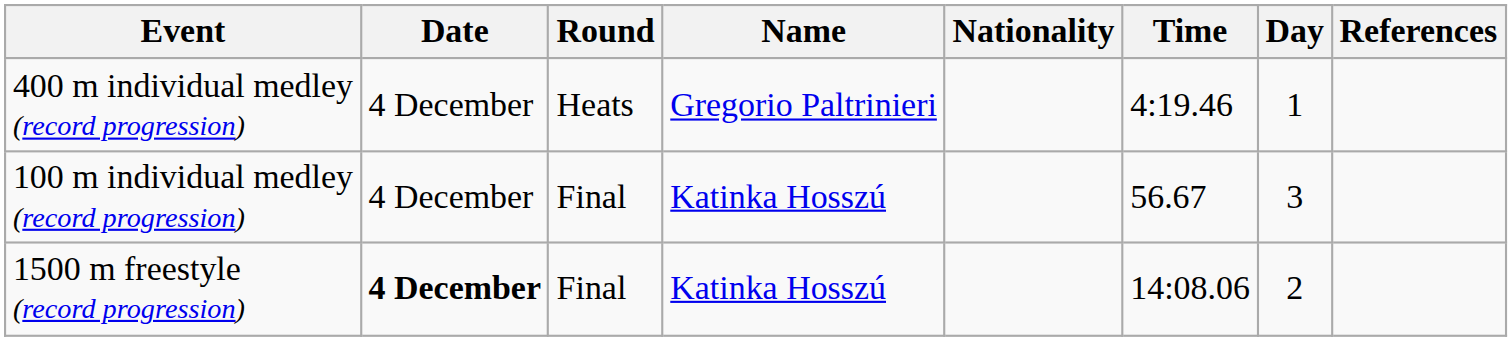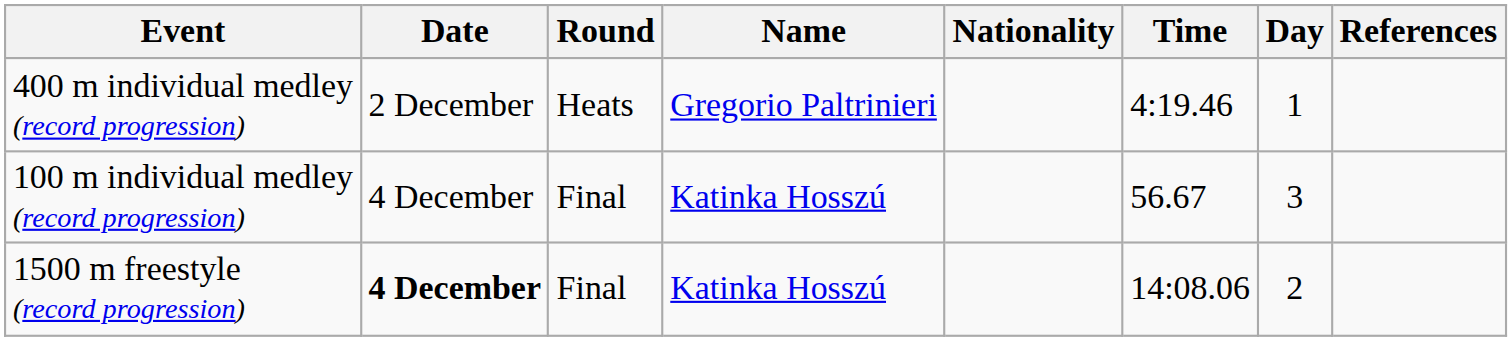 <table class="wikitable sortable">
 <tr>
 <th>Event</th>
 <th>Date</th>
 <th>Round</th>
 <th>Name</th>
 <th>Nationality</th>
 <th>Time</th>
 <th>Day</th>
 <th>References</th>
 </tr>
 <tr>
 <td>400 m individual medley<br><small><em>(<a href='#'>record progression</a>)</em></small></td>
-<td>4 December</td>
+<td>2 December</td>
 <td>Heats</td>
 <td><a href='#'>Gregorio Paltrinieri</a></td>
 <td align=left></td>
 <td>4:19.46</td>
 <td align=center>1</td>
 <td></td>
 </tr>
 <tr>
 <td>100 m individual medley<br><small><em>(<a href='#'>record progression</a>)</em></small></td>
 <td>4 December</td>
 <td>Final</td>
 <td><a href='#'>Katinka Hosszú</a></td>
 <td align=left></td>
 <td>56.67</td>
 <td align=center>3</td>
 <td></td>
 </tr>
 <tr>
 <td>1500 m freestyle<br><small><em>(<a href='#'>record progression</a>)</em></small></td>
 <td><strong>4 December</strong></td>
 <td>Final</td>
 <td><a href='#'>Katinka Hosszú</a></td>
 <td align=left></td>
 <td>14:08.06</td>
 <td align=center>2</td>
 <td></td>
 </tr>
 </table>
